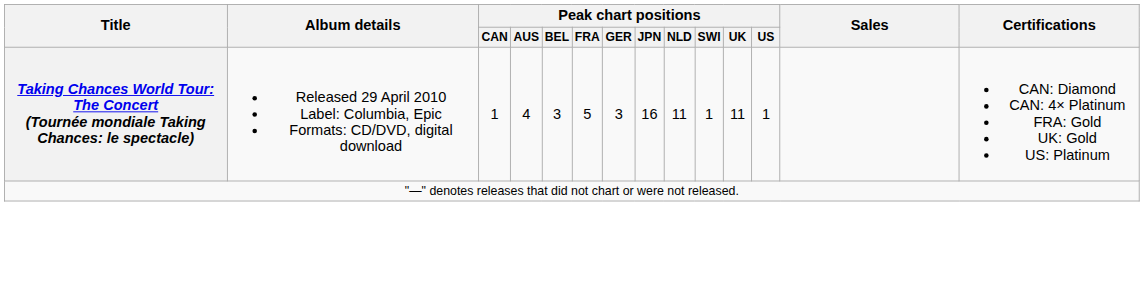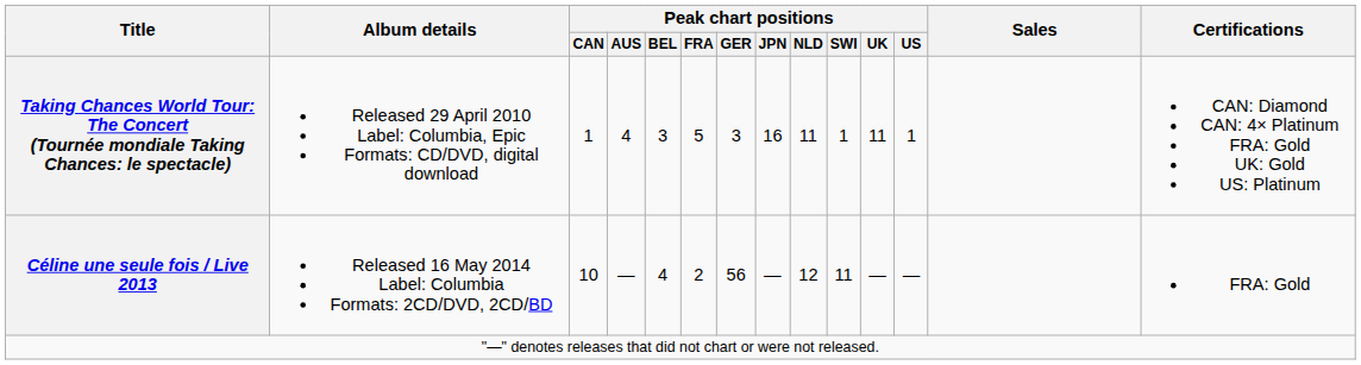 <table class="wikitable plainrowheaders" style="text-align:center;">
 <tr>
 <th rowspan="2" style="width:15em;">Title</th>
 <th rowspan="2" style="width:17em;">Album details</th>
 <th colspan="10">Peak chart positions</th>
 <th rowspan="2" style="width:12em;">Sales</th>
 <th rowspan="2" style="width:12em;">Certifications</th>
 </tr>
 <tr style="font-size:smaller;">
 <th style="width:25px;">CAN<br></th>
 <th style="width:25px;">AUS<br></th>
 <th style="width:25px;">BEL<br></th>
 <th style="width:25px;">FRA<br></th>
 <th style="width:25px;">GER<br></th>
 <th style="width:25px;">JPN<br></th>
 <th style="width:25px;">NLD<br></th>
 <th style="width:25px;">SWI<br></th>
 <th style="width:25px;">UK<br></th>
 <th style="width:25px;">US<br></th>
 </tr>
 <tr>
 <th scope="row"><em><a href='#'>Taking Chances World Tour: The Concert</a></em><br><em>(Tournée mondiale Taking Chances: le spectacle)</em></th>
 <td><br><ul><li>Released 29 April 2010</li><li>Label: Columbia, Epic</li><li>Formats: CD/DVD, digital download</li></ul></td>
 <td>1</td>
 <td>4</td>
 <td>3</td>
 <td>5</td>
 <td>3</td>
 <td>16</td>
 <td>11</td>
 <td>1</td>
 <td>11</td>
 <td>1</td>
 <td></td>
 <td><br><ul><li>CAN: Diamond</li><li>CAN: 4× Platinum</li><li>FRA: Gold</li><li>UK: Gold</li><li>US: Platinum</li></ul></td>
 </tr>
 <tr>
+<th scope="row"><em><a href='#'>Céline une seule fois / Live 2013</a></em></th>
+<td><br><ul><li>Released 16 May 2014</li><li>Label: Columbia</li><li>Formats: 2CD/DVD, 2CD/<a href='#'>BD</a></li></ul></td>
+<td>10</td>
+<td>—</td>
+<td>4</td>
+<td>2</td>
+<td>56</td>
+<td>—</td>
+<td>12</td>
+<td>11</td>
+<td>—</td>
+<td>—</td>
+<td></td>
+<td><br><ul><li>FRA: Gold</li></ul></td>
+</tr>
+<tr>
 <td colspan="14" style="font-size:85%">"—" denotes releases that did not chart or were not released.</td>
 </tr>
 </table>
